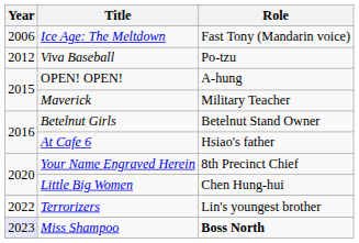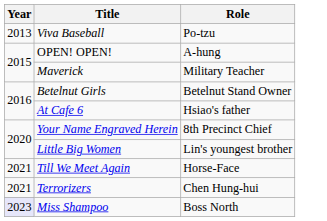 <table class="wikitable">
 <tr>
 <th>Year</th>
 <th>Title</th>
 <th>Role</th>
 </tr>
 <tr>
-<td>2006</td>
-<td><em><a href='#'>Ice Age: The Meltdown</a></em></td>
-<td>Fast Tony (Mandarin voice)</td>
-</tr>
-<tr>
-<td>2012</td>
+<td>2013</td>
 <td><em>Viva Baseball</em></td>
 <td>Po-tzu</td>
 </tr>
 <tr>
 <td rowspan="2">2015</td>
 <td>OPEN! OPEN!</td>
 <td>A-hung</td>
 </tr>
 <tr>
 <td><em>Maverick</em></td>
 <td>Military Teacher</td>
 </tr>
 <tr>
 <td rowspan="2">2016</td>
 <td><em>Betelnut Girls</em></td>
 <td>Betelnut Stand Owner</td>
 </tr>
 <tr>
 <td><em><a href='#'>At Cafe 6</a></em></td>
 <td>Hsiao's father</td>
 </tr>
 <tr>
 <td rowspan="2">2020</td>
 <td><em><a href='#'>Your Name Engraved Herein</a></em></td>
 <td>8th Precinct Chief</td>
 </tr>
 <tr>
 <td><em><a href='#'>Little Big Women</a></em></td>
-<td>Chen Hung-hui</td>
+<td>Lin's youngest brother</td>
 </tr>
 <tr>
-<td>2022</td>
+<td>2021</td>
+<td><a href='#'><em>Till We Meet Again</em></a></td>
+<td>Horse-Face</td>
+</tr>
+<tr>
+<td>2021</td>
 <td><a href='#'><em>Terrorizers</em></a></td>
-<td>Lin's youngest brother</td>
+<td>Chen Hung-hui</td>
 </tr>
 <tr>
 <td style="background: lavender;">2023</td>
 <td><em><a href='#'>Miss Shampoo</a></em></td>
-<td><strong>Boss North</strong></td>
+<td>Boss North</td>
 </tr>
 </table>
